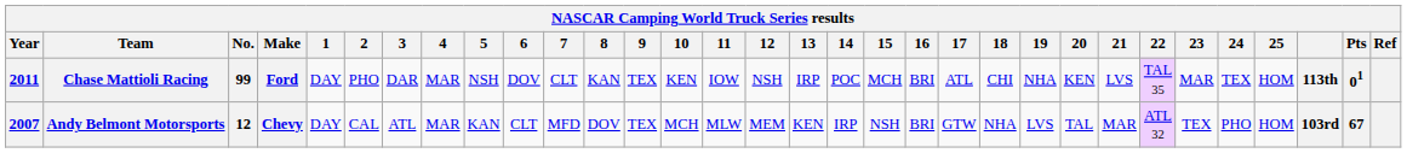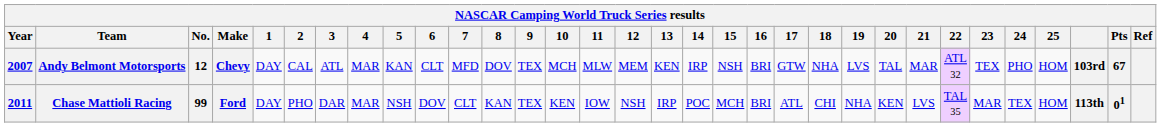 <table class="wikitable" style="text-align:center; font-size:75%">
 <tr>
 <th colspan=32><a href='#'>NASCAR Camping World Truck Series</a> results</th>
 </tr>
 <tr>
 <th>Year</th>
 <th>Team</th>
 <th>No.</th>
 <th>Make</th>
 <th>1</th>
 <th>2</th>
 <th>3</th>
 <th>4</th>
 <th>5</th>
 <th>6</th>
 <th>7</th>
 <th>8</th>
 <th>9</th>
 <th>10</th>
 <th>11</th>
 <th>12</th>
 <th>13</th>
 <th>14</th>
 <th>15</th>
 <th>16</th>
 <th>17</th>
 <th>18</th>
 <th>19</th>
 <th>20</th>
 <th>21</th>
 <th>22</th>
 <th>23</th>
 <th>24</th>
 <th>25</th>
 <th></th>
 <th>Pts</th>
 <th>Ref</th>
 </tr>
 <tr>
+<th><a href='#'>2007</a></th>
+<th><a href='#'>Andy Belmont Motorsports</a></th>
+<th>12</th>
+<th><a href='#'>Chevy</a></th>
+<td><a href='#'>DAY</a></td>
+<td><a href='#'>CAL</a></td>
+<td><a href='#'>ATL</a></td>
+<td><a href='#'>MAR</a></td>
+<td><a href='#'>KAN</a></td>
+<td><a href='#'>CLT</a></td>
+<td><a href='#'>MFD</a></td>
+<td><a href='#'>DOV</a></td>
+<td><a href='#'>TEX</a></td>
+<td><a href='#'>MCH</a></td>
+<td><a href='#'>MLW</a></td>
+<td><a href='#'>MEM</a></td>
+<td><a href='#'>KEN</a></td>
+<td><a href='#'>IRP</a></td>
+<td><a href='#'>NSH</a></td>
+<td><a href='#'>BRI</a></td>
+<td><a href='#'>GTW</a></td>
+<td><a href='#'>NHA</a></td>
+<td><a href='#'>LVS</a></td>
+<td><a href='#'>TAL</a></td>
+<td><a href='#'>MAR</a></td>
+<td style="background:#EFCFFF;"><a href='#'>ATL</a><br><small>32</small></td>
+<td><a href='#'>TEX</a></td>
+<td><a href='#'>PHO</a></td>
+<td><a href='#'>HOM</a></td>
+<th>103rd</th>
+<th>67</th>
+<th></th>
+</tr>
+<tr>
 <th><a href='#'>2011</a></th>
 <th><a href='#'>Chase Mattioli Racing</a></th>
 <th>99</th>
 <th><a href='#'>Ford</a></th>
 <td><a href='#'>DAY</a></td>
 <td><a href='#'>PHO</a></td>
 <td><a href='#'>DAR</a></td>
 <td><a href='#'>MAR</a></td>
 <td><a href='#'>NSH</a></td>
 <td><a href='#'>DOV</a></td>
 <td><a href='#'>CLT</a></td>
 <td><a href='#'>KAN</a></td>
 <td><a href='#'>TEX</a></td>
 <td><a href='#'>KEN</a></td>
 <td><a href='#'>IOW</a></td>
 <td><a href='#'>NSH</a></td>
 <td><a href='#'>IRP</a></td>
 <td><a href='#'>POC</a></td>
 <td><a href='#'>MCH</a></td>
 <td><a href='#'>BRI</a></td>
 <td><a href='#'>ATL</a></td>
 <td><a href='#'>CHI</a></td>
 <td><a href='#'>NHA</a></td>
 <td><a href='#'>KEN</a></td>
 <td><a href='#'>LVS</a></td>
 <td style="background:#EFCFFF;"><a href='#'>TAL</a><br><small>35</small></td>
 <td><a href='#'>MAR</a></td>
 <td><a href='#'>TEX</a></td>
 <td><a href='#'>HOM</a></td>
 <th>113th</th>
 <th>0<sup>1</sup></th>
 <th></th>
 </tr>
-<tr>
-<th><a href='#'>2007</a></th>
-<th><a href='#'>Andy Belmont Motorsports</a></th>
-<th>12</th>
-<th><a href='#'>Chevy</a></th>
-<td><a href='#'>DAY</a></td>
-<td><a href='#'>CAL</a></td>
-<td><a href='#'>ATL</a></td>
-<td><a href='#'>MAR</a></td>
-<td><a href='#'>KAN</a></td>
-<td><a href='#'>CLT</a></td>
-<td><a href='#'>MFD</a></td>
-<td><a href='#'>DOV</a></td>
-<td><a href='#'>TEX</a></td>
-<td><a href='#'>MCH</a></td>
-<td><a href='#'>MLW</a></td>
-<td><a href='#'>MEM</a></td>
-<td><a href='#'>KEN</a></td>
-<td><a href='#'>IRP</a></td>
-<td><a href='#'>NSH</a></td>
-<td><a href='#'>BRI</a></td>
-<td><a href='#'>GTW</a></td>
-<td><a href='#'>NHA</a></td>
-<td><a href='#'>LVS</a></td>
-<td><a href='#'>TAL</a></td>
-<td><a href='#'>MAR</a></td>
-<td style="background:#EFCFFF;"><a href='#'>ATL</a><br><small>32</small></td>
-<td><a href='#'>TEX</a></td>
-<td><a href='#'>PHO</a></td>
-<td><a href='#'>HOM</a></td>
-<th>103rd</th>
-<th>67</th>
-<th></th>
-</tr>
 </table>
